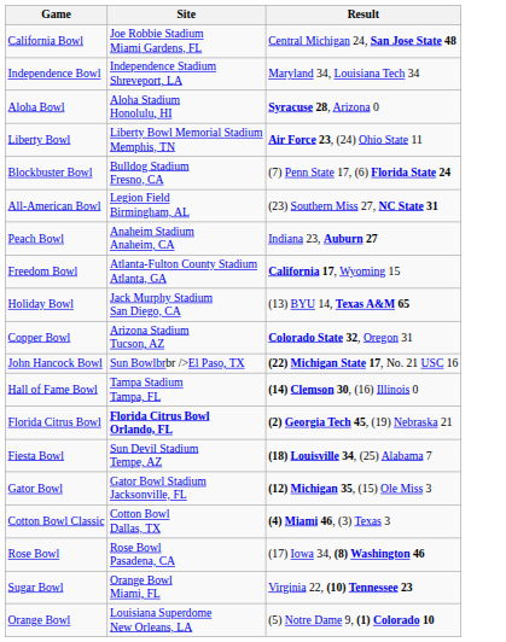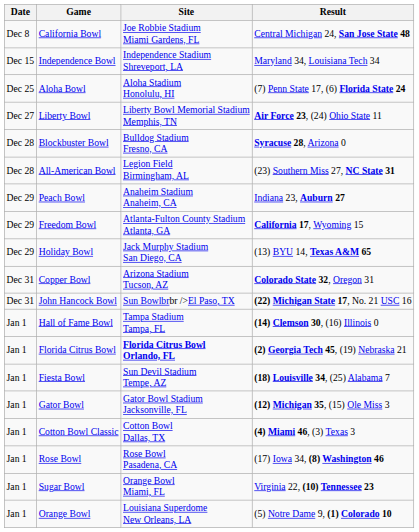 <table class="wikitable" style="font-size:90%;"| ->
 <tr>
+<th>Date</th>
 <th>Game</th>
 <th>Site</th>
 <th>Result</th>
 </tr>
 <tr>
+<td>Dec 8</td>
 <td><a href='#'>California Bowl</a></td>
 <td><a href='#'>Joe Robbie Stadium</a><br><a href='#'>Miami Gardens, FL</a></td>
 <td><a href='#'>Central Michigan</a> 24, <strong><a href='#'>San Jose State</a> 48</strong></td>
 </tr>
 <tr>
+<td>Dec 15</td>
 <td><a href='#'>Independence Bowl</a></td>
 <td><a href='#'>Independence Stadium</a><br><a href='#'>Shreveport, LA</a></td>
 <td><a href='#'>Maryland</a> 34, <a href='#'>Louisiana Tech</a> 34</td>
 </tr>
 <tr>
+<td>Dec 25</td>
 <td><a href='#'>Aloha Bowl</a></td>
 <td><a href='#'>Aloha Stadium</a><br><a href='#'>Honolulu, HI</a></td>
-<td><strong><a href='#'>Syracuse</a> 28</strong>, <a href='#'>Arizona</a> 0</td>
+<td>(7) <a href='#'>Penn State</a> 17, (6) <strong><a href='#'>Florida State</a> 24</strong></td>
 </tr>
 <tr>
+<td>Dec 27</td>
 <td><a href='#'>Liberty Bowl</a></td>
 <td><a href='#'>Liberty Bowl Memorial Stadium</a><br><a href='#'>Memphis, TN</a></td>
 <td><strong><a href='#'>Air Force</a> 23</strong>, (24) <a href='#'>Ohio State</a> 11</td>
 </tr>
 <tr>
+<td>Dec 28</td>
 <td><a href='#'>Blockbuster Bowl</a></td>
 <td><a href='#'>Bulldog Stadium</a><br><a href='#'>Fresno, CA</a></td>
-<td>(7) <a href='#'>Penn State</a> 17, (6) <strong><a href='#'>Florida State</a> 24</strong></td>
+<td><strong><a href='#'>Syracuse</a> 28</strong>, <a href='#'>Arizona</a> 0</td>
 </tr>
 <tr>
+<td>Dec 28</td>
 <td><a href='#'>All-American Bowl</a></td>
 <td><a href='#'>Legion Field</a><br><a href='#'>Birmingham, AL</a></td>
 <td>(23) <a href='#'>Southern Miss</a> 27, <strong><a href='#'>NC State</a> 31</strong></td>
 </tr>
 <tr>
+<td>Dec 29</td>
 <td><a href='#'>Peach Bowl</a></td>
 <td><a href='#'>Anaheim Stadium</a><br><a href='#'>Anaheim, CA</a></td>
 <td><a href='#'>Indiana</a> 23, <strong><a href='#'>Auburn</a> 27</strong></td>
 </tr>
 <tr>
+<td>Dec 29</td>
 <td><a href='#'>Freedom Bowl</a></td>
 <td><a href='#'>Atlanta-Fulton County Stadium</a><br><a href='#'>Atlanta, GA</a></td>
 <td><strong><a href='#'>California</a> 17</strong>, <a href='#'>Wyoming</a> 15</td>
 </tr>
 <tr>
+<td>Dec 29</td>
 <td><a href='#'>Holiday Bowl</a></td>
 <td><a href='#'>Jack Murphy Stadium</a><br><a href='#'>San Diego, CA</a></td>
 <td>(13) <a href='#'>BYU</a> 14, <strong><a href='#'>Texas A&M</a> 65</strong></td>
 </tr>
 <tr>
+<td>Dec 31</td>
 <td><a href='#'>Copper Bowl</a></td>
 <td><a href='#'>Arizona Stadium</a><br><a href='#'>Tucson, AZ</a></td>
 <td><strong><a href='#'>Colorado State</a> 32</strong>, <a href='#'>Oregon</a> 31</td>
 </tr>
 <tr>
+<td>Dec 31</td>
 <td><a href='#'>John Hancock Bowl</a></td>
 <td><a href='#'>Sun Bowlbr</a>br /><a href='#'>El Paso, TX</a></td>
 <td><strong>(22) <a href='#'>Michigan State</a> 17</strong>, No. 21 <a href='#'>USC</a> 16</td>
 </tr>
 <tr>
+<td>Jan 1</td>
 <td><a href='#'>Hall of Fame Bowl</a></td>
 <td><a href='#'>Tampa Stadium</a><br><a href='#'>Tampa, FL</a></td>
 <td><strong>(14) <a href='#'>Clemson</a> 30</strong>, (16) <a href='#'>Illinois</a> 0</td>
 </tr>
 <tr>
+<td>Jan 1</td>
 <td><a href='#'>Florida Citrus Bowl</a></td>
 <td><strong><a href='#'>Florida Citrus Bowl</a><br><a href='#'>Orlando, FL</a></strong></td>
 <td><strong>(2) <a href='#'>Georgia Tech</a> 45</strong>, (19) <a href='#'>Nebraska</a> 21</td>
 </tr>
 <tr>
+<td>Jan 1</td>
 <td><a href='#'>Fiesta Bowl</a></td>
 <td><a href='#'>Sun Devil Stadium</a><br><a href='#'>Tempe, AZ</a></td>
 <td><strong>(18) <a href='#'>Louisville</a> 34</strong>, (25) <a href='#'>Alabama</a> 7</td>
 </tr>
 <tr>
+<td>Jan 1</td>
 <td><a href='#'>Gator Bowl</a></td>
 <td><a href='#'>Gator Bowl Stadium</a><br><a href='#'>Jacksonville, FL</a></td>
 <td><strong>(12) <a href='#'>Michigan</a> 35</strong>, (15) <a href='#'>Ole Miss</a> 3</td>
 </tr>
 <tr>
+<td>Jan 1</td>
 <td><a href='#'>Cotton Bowl Classic</a></td>
 <td><a href='#'>Cotton Bowl</a><br><a href='#'>Dallas, TX</a></td>
 <td><strong>(4) <a href='#'>Miami</a> 46</strong>, (3) <a href='#'>Texas</a> 3</td>
 </tr>
 <tr>
+<td>Jan 1</td>
 <td><a href='#'>Rose Bowl</a></td>
 <td><a href='#'>Rose Bowl</a><br><a href='#'>Pasadena, CA</a></td>
 <td>(17) <a href='#'>Iowa</a> 34, <strong>(8) <a href='#'>Washington</a> 46</strong></td>
 </tr>
 <tr>
+<td>Jan 1</td>
 <td><a href='#'>Sugar Bowl</a></td>
 <td><a href='#'>Orange Bowl</a><br><a href='#'>Miami, FL</a></td>
 <td><a href='#'>Virginia</a> 22, <strong>(10) <a href='#'>Tennessee</a> 23</strong></td>
 </tr>
 <tr>
+<td>Jan 1</td>
 <td><a href='#'>Orange Bowl</a></td>
 <td><a href='#'>Louisiana Superdome</a><br><a href='#'>New Orleans, LA</a></td>
 <td>(5) <a href='#'>Notre Dame</a> 9, <strong>(1) <a href='#'>Colorado</a> 10</strong></td>
 </tr>
 </table>
